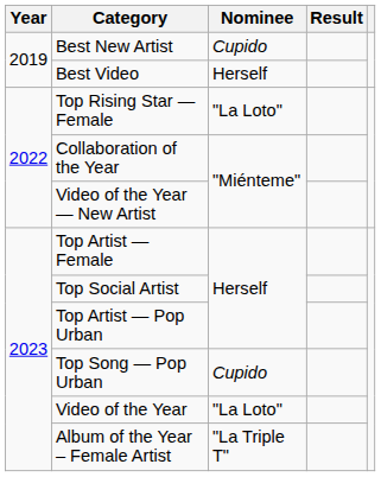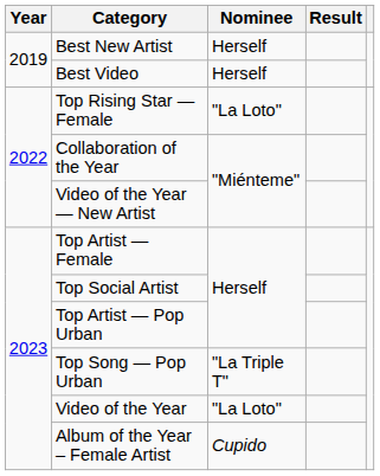 <table class="wikitable" style="width:55%;">
 <tr>
 <th>Year</th>
 <th>Category</th>
 <th>Nominee</th>
 <th>Result</th>
 <th></th>
 </tr>
 <tr>
 <td rowspan="2">2019</td>
 <td>Best New Artist</td>
-<td><em>Cupido</em></td>
+<td>Herself</td>
 <td></td>
 <td rowspan="2"></td>
 </tr>
 <tr>
 <td>Best Video</td>
 <td>Herself</td>
 <td></td>
 </tr>
 <tr>
 <td rowspan="3"><a href='#'>2022</a></td>
 <td>Top Rising Star — Female</td>
 <td>"La Loto" </td>
 <td></td>
 <td rowspan="3"></td>
 </tr>
 <tr>
 <td>Collaboration of the Year</td>
 <td rowspan="2">"Miénteme"</td>
 <td></td>
 </tr>
 <tr>
 <td>Video of the Year — New Artist</td>
 <td></td>
 </tr>
 <tr>
 <td rowspan="6"><a href='#'>2023</a></td>
 <td>Top Artist — Female</td>
 <td rowspan="3">Herself</td>
 <td></td>
 <td rowspan="6"></td>
 </tr>
 <tr>
 <td>Top Social Artist</td>
 <td></td>
 </tr>
 <tr>
 <td>Top Artist — Pop Urban</td>
 <td></td>
 </tr>
 <tr>
 <td>Top Song — Pop Urban</td>
-<td><em>Cupido</em></td>
+<td>"La Triple T"</td>
 <td></td>
 </tr>
 <tr>
 <td>Video of the Year</td>
 <td>"La Loto" </td>
 <td></td>
 </tr>
 <tr>
 <td>Album of the Year – Female Artist</td>
-<td>"La Triple T"</td>
+<td><em>Cupido</em></td>
 <td></td>
 </tr>
 </table>
